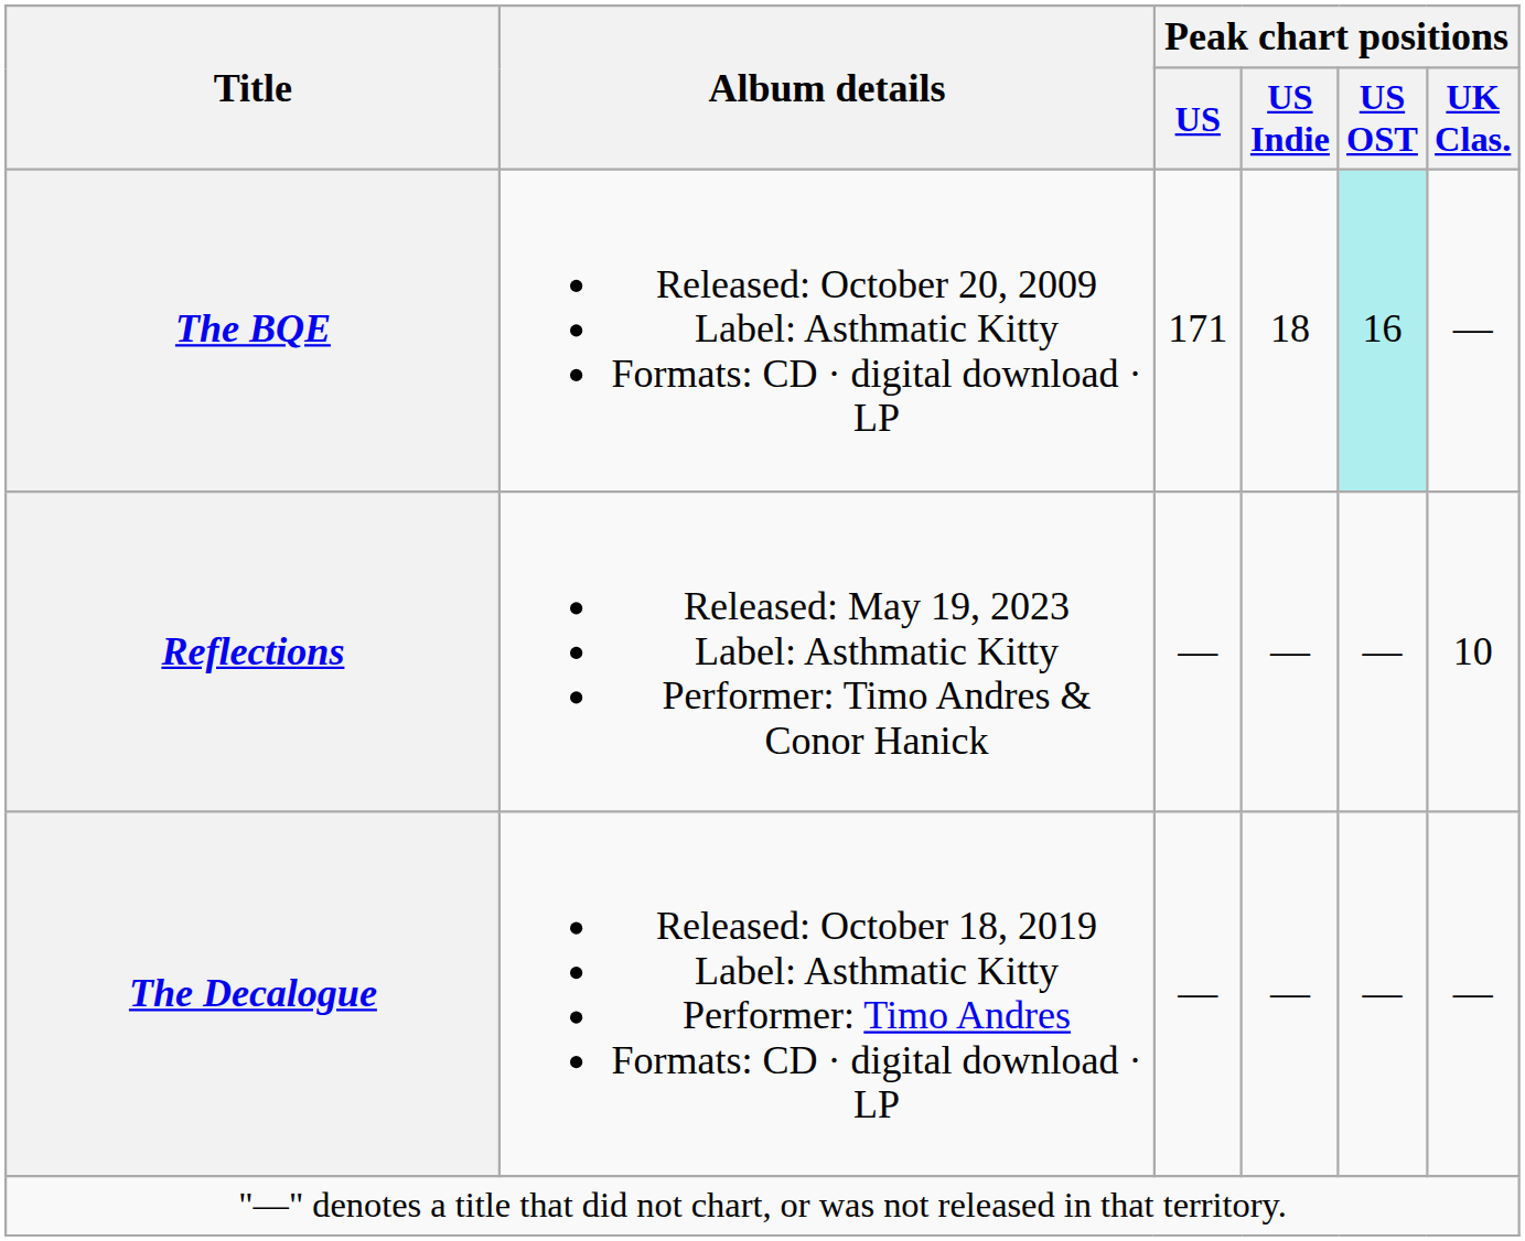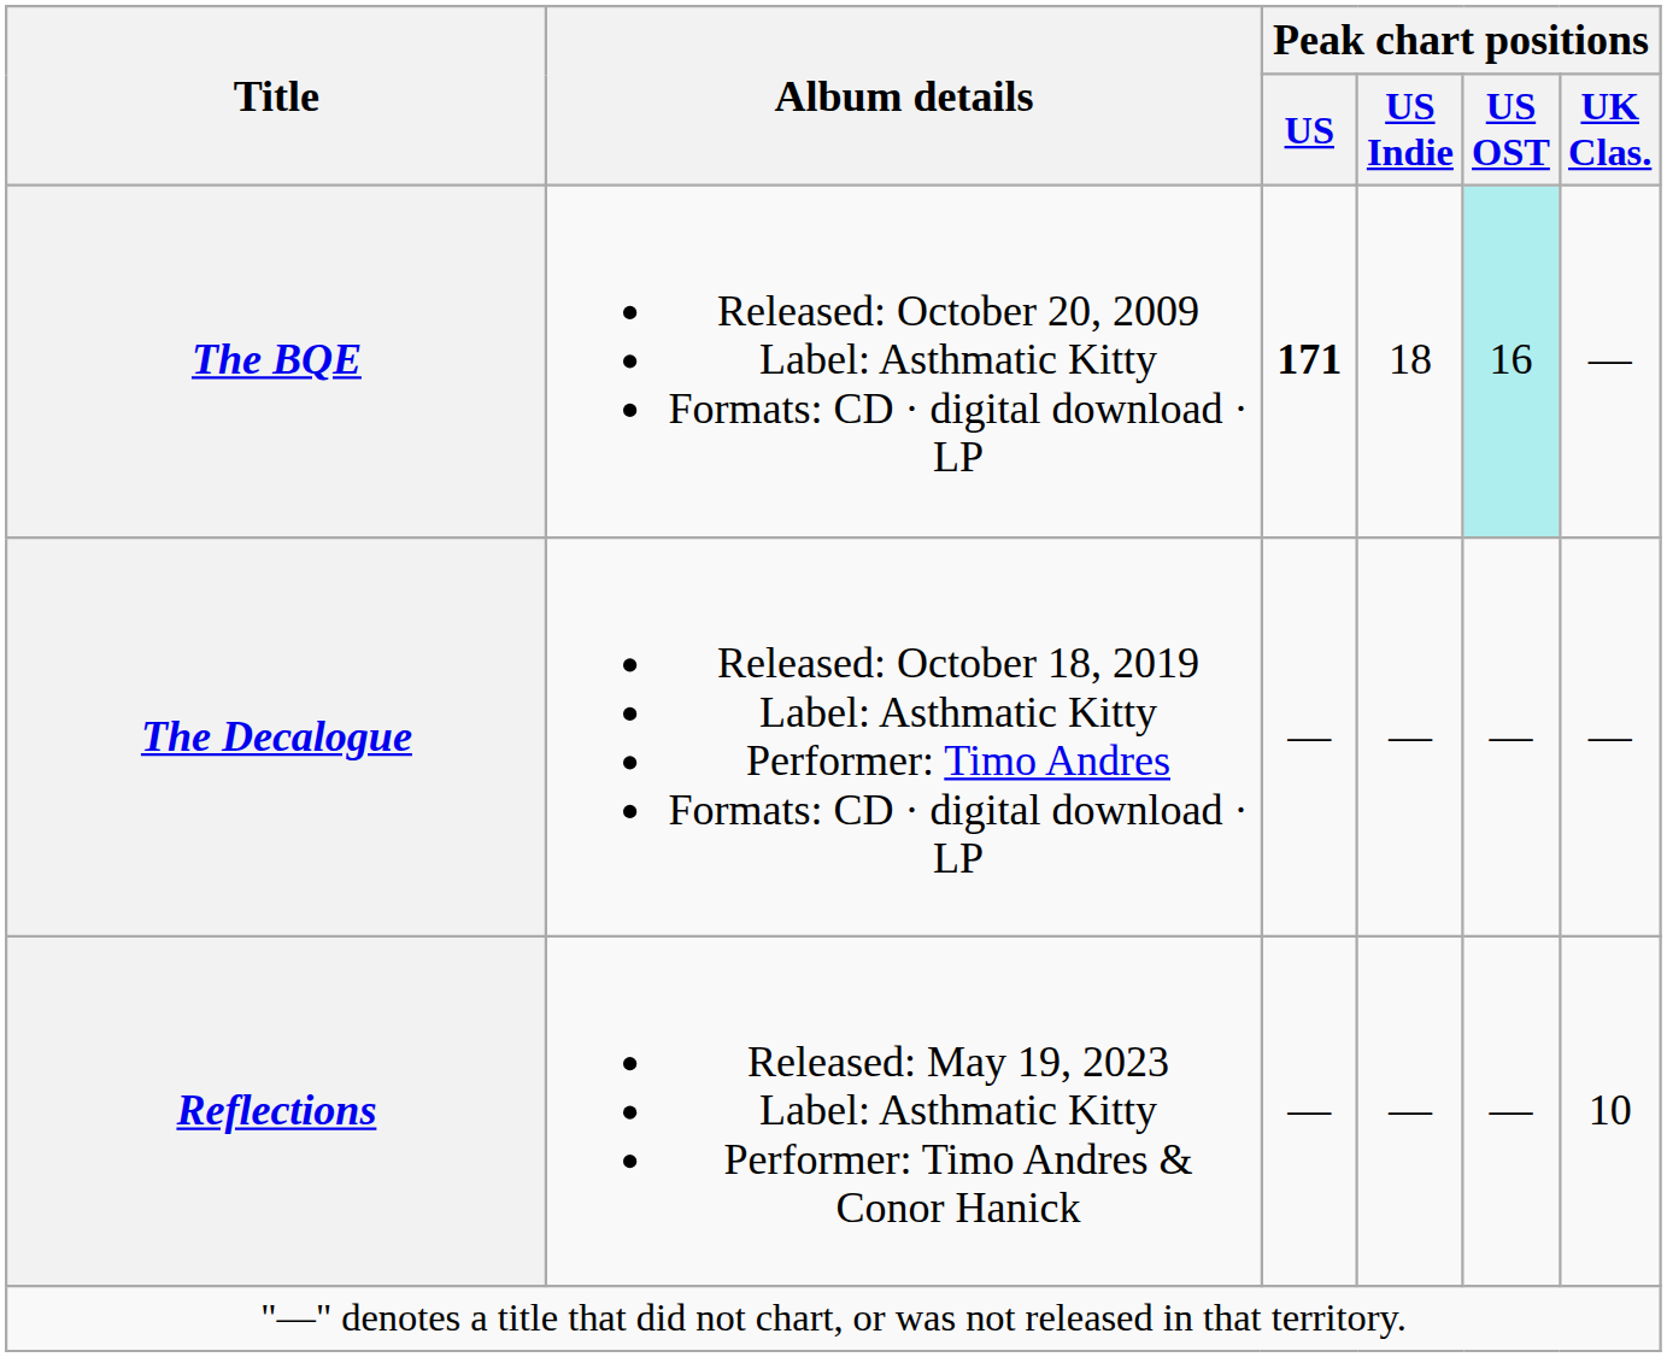 <table class="wikitable plainrowheaders" style="text-align:center;">
 <tr>
 <th scope="col" rowspan="2" style="width:12em;">Title</th>
 <th scope="col" rowspan="2" style="width:16em;">Album details</th>
 <th scope="col" colspan="4">Peak chart positions</th>
 </tr>
 <tr>
 <th scope="col" style="width:2em;font-size:90%;"><a href='#'>US</a><br></th>
 <th scope="col" style="width:2em;font-size:90%;"><a href='#'>US<br>Indie</a><br></th>
 <th scope="col" style="width:2em;font-size:90%;"><a href='#'>US<br>OST</a><br></th>
 <th scope="col" style="width:2em;font-size:90%;"><a href='#'>UK<br>Clas.</a><br></th>
 </tr>
 <tr>
 <th scope="row"><em><a href='#'>The BQE</a></em></th>
 <td><br><ul><li>Released: October 20, 2009</li><li>Label: Asthmatic Kitty</li><li>Formats: CD · digital download · LP</li></ul></td>
-<td>171</td>
+<td><strong>171</strong></td>
 <td>18</td>
 <td style="background: paleturquoise;">16</td>
+<td>—</td>
+</tr>
+<tr>
+<th scope="row"><em><a href='#'>The Decalogue</a></em></th>
+<td><br><ul><li>Released: October 18, 2019</li><li>Label: Asthmatic Kitty</li><li>Performer: <a href='#'>Timo Andres</a></li><li>Formats: CD · digital download · LP</li></ul></td>
+<td>—</td>
+<td>—</td>
+<td>—</td>
 <td>—</td>
 </tr>
 <tr>
 <th scope="row"><em><a href='#'>Reflections</a></em></th>
 <td><br><ul><li>Released: May 19, 2023</li><li>Label: Asthmatic Kitty</li><li>Performer: Timo Andres & Conor Hanick</li></ul></td>
 <td>—</td>
 <td>—</td>
 <td>—</td>
 <td>10</td>
 </tr>
 <tr>
-<th scope="row"><em><a href='#'>The Decalogue</a></em></th>
-<td><br><ul><li>Released: October 18, 2019</li><li>Label: Asthmatic Kitty</li><li>Performer: <a href='#'>Timo Andres</a></li><li>Formats: CD · digital download · LP</li></ul></td>
-<td>—</td>
-<td>—</td>
-<td>—</td>
-<td>—</td>
-</tr>
-<tr>
 <td colspan="6" style="font-size:90%">"—" denotes a title that did not chart, or was not released in that territory.</td>
 </tr>
 </table>
